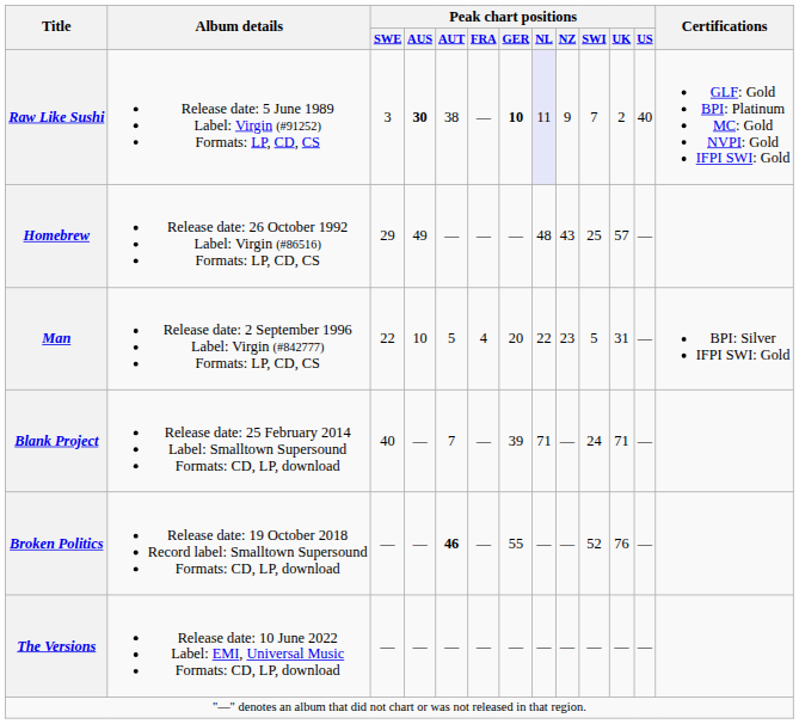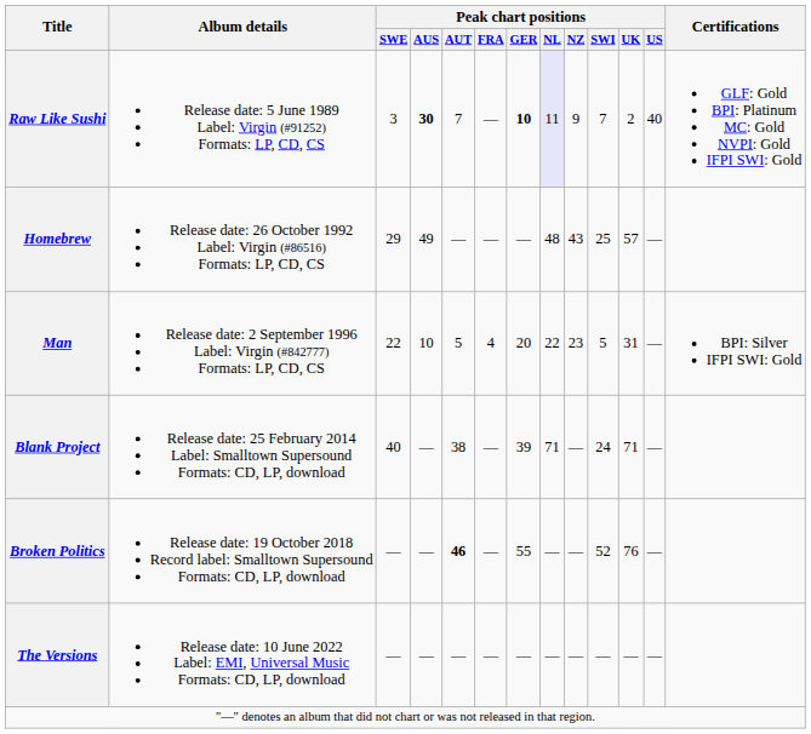 <table class="wikitable plainrowheaders" style="text-align:center;">
 <tr>
 <th scope="col" rowspan="2">Title</th>
 <th scope="col" rowspan="2">Album details</th>
 <th scope="col" colspan="10">Peak chart positions</th>
 <th scope="col" rowspan="2">Certifications</th>
 </tr>
 <tr>
 <th scope="col" style="font-size:85%"><a href='#'>SWE</a><br></th>
 <th scope="col" style="font-size:85%"><a href='#'>AUS</a><br></th>
 <th scope="col" style="font-size:85%"><a href='#'>AUT</a><br></th>
 <th scope="col" style="font-size:85%"><a href='#'>FRA</a><br></th>
 <th scope="col" style="font-size:85%"><a href='#'>GER</a><br></th>
 <th scope="col" style="font-size:85%"><a href='#'>NL</a><br></th>
 <th scope="col" style="font-size:85%"><a href='#'>NZ</a><br></th>
 <th scope="col" style="font-size:85%"><a href='#'>SWI</a><br></th>
 <th scope="col" style="font-size:85%"><a href='#'>UK</a><br></th>
 <th scope="col" style="font-size:85%"><a href='#'>US</a><br></th>
 </tr>
 <tr>
 <th scope="row"><em><a href='#'>Raw Like Sushi</a></em></th>
 <td><br><ul><li>Release date: 5 June 1989</li><li>Label: <a href='#'>Virgin</a> <small>(#91252)</small></li><li>Formats: <a href='#'>LP</a>, <a href='#'>CD</a>, <a href='#'>CS</a></li></ul></td>
 <td>3</td>
 <td><strong>30</strong></td>
-<td>38</td>
+<td>7</td>
 <td>—</td>
 <td><strong>10</strong></td>
 <td style="background: lavender;">11</td>
 <td>9</td>
 <td>7</td>
 <td>2</td>
 <td>40</td>
 <td><br><ul><li><a href='#'>GLF</a>: Gold</li><li><a href='#'>BPI</a>: Platinum</li><li><a href='#'>MC</a>: Gold</li><li><a href='#'>NVPI</a>: Gold</li><li><a href='#'>IFPI SWI</a>: Gold</li></ul></td>
 </tr>
 <tr>
 <th scope="row"><em><a href='#'>Homebrew</a></em></th>
 <td><br><ul><li>Release date: 26 October 1992</li><li>Label: Virgin <small>(#86516)</small></li><li>Formats: LP, CD, CS</li></ul></td>
 <td>29</td>
 <td>49</td>
 <td>—</td>
 <td>—</td>
 <td>—</td>
 <td>48</td>
 <td>43</td>
 <td>25</td>
 <td>57</td>
 <td>—</td>
 <td></td>
 </tr>
 <tr>
 <th scope="row"><em><a href='#'>Man</a></em></th>
 <td><br><ul><li>Release date: 2 September 1996</li><li>Label: Virgin <small>(#842777)</small></li><li>Formats: LP, CD, CS</li></ul></td>
 <td>22</td>
 <td>10</td>
 <td>5</td>
 <td>4</td>
 <td>20</td>
 <td>22</td>
 <td>23</td>
 <td>5</td>
 <td>31</td>
 <td>—</td>
 <td><br><ul><li>BPI: Silver</li><li>IFPI SWI: Gold</li></ul></td>
 </tr>
 <tr>
 <th scope="row"><em><a href='#'>Blank Project</a></em></th>
 <td><br><ul><li>Release date: 25 February 2014</li><li>Label: Smalltown Supersound</li><li>Formats: CD, LP, download</li></ul></td>
 <td>40</td>
 <td>—</td>
-<td>7</td>
+<td>38</td>
 <td>—</td>
 <td>39</td>
 <td>71</td>
 <td>—</td>
 <td>24</td>
 <td>71</td>
 <td>—</td>
 <td></td>
 </tr>
 <tr>
 <th scope="row"><em><a href='#'>Broken Politics</a></em></th>
 <td><br><ul><li>Release date: 19 October 2018</li><li>Record label: Smalltown Supersound</li><li>Formats: CD, LP, download</li></ul></td>
 <td>—</td>
 <td>—</td>
 <td><strong>46</strong></td>
 <td>—</td>
 <td>55</td>
 <td>—</td>
 <td>—</td>
 <td>52</td>
 <td>76</td>
 <td>—</td>
 <td></td>
 </tr>
 <tr>
 <th scope="row"><em><a href='#'>The Versions</a></em></th>
 <td><br><ul><li>Release date: 10 June 2022</li><li>Label: <a href='#'>EMI</a>, <a href='#'>Universal Music</a></li><li>Formats: CD, LP, download</li></ul></td>
 <td>—</td>
 <td>—</td>
 <td>—</td>
 <td>—</td>
 <td>—</td>
 <td>—</td>
 <td>—</td>
 <td>—</td>
 <td>—</td>
 <td>—</td>
 <td></td>
 </tr>
 <tr>
 <td colspan="13" style="font-size: 85%">"—" denotes an album that did not chart or was not released in that region.</td>
 </tr>
 </table>
